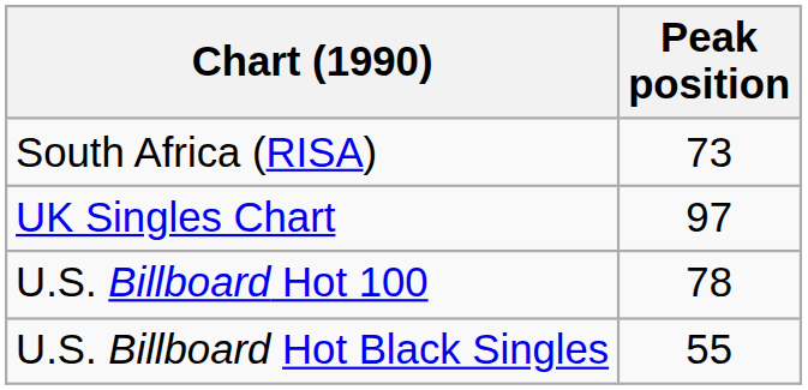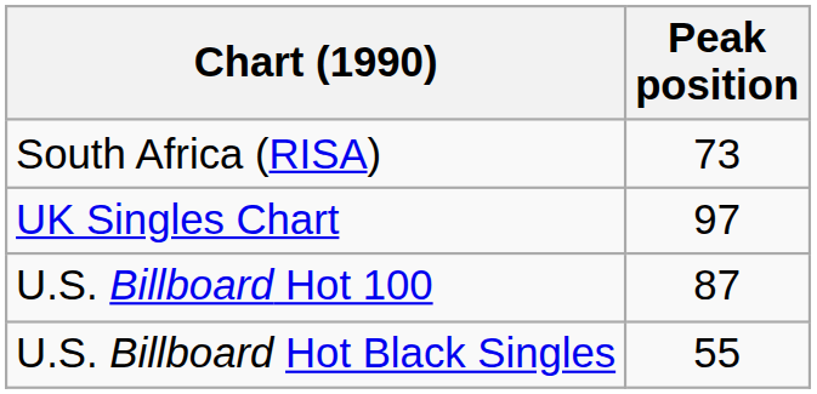 <table class="wikitable sortable">
 <tr>
 <th>Chart (1990)</th>
 <th>Peak<br>position</th>
 </tr>
 <tr>
 <td align="left">South Africa (<a href='#'>RISA</a>)</td>
 <td align="center">73</td>
 </tr>
 <tr>
 <td><a href='#'>UK Singles Chart</a></td>
 <td align="center">97</td>
 </tr>
 <tr>
 <td>U.S. <a href='#'><em>Billboard</em> Hot 100</a></td>
-<td align="center">78</td>
+<td align="center">87</td>
 </tr>
 <tr>
 <td>U.S. <em>Billboard</em> <a href='#'>Hot Black Singles</a></td>
 <td align="center">55</td>
 </tr>
 </table>
